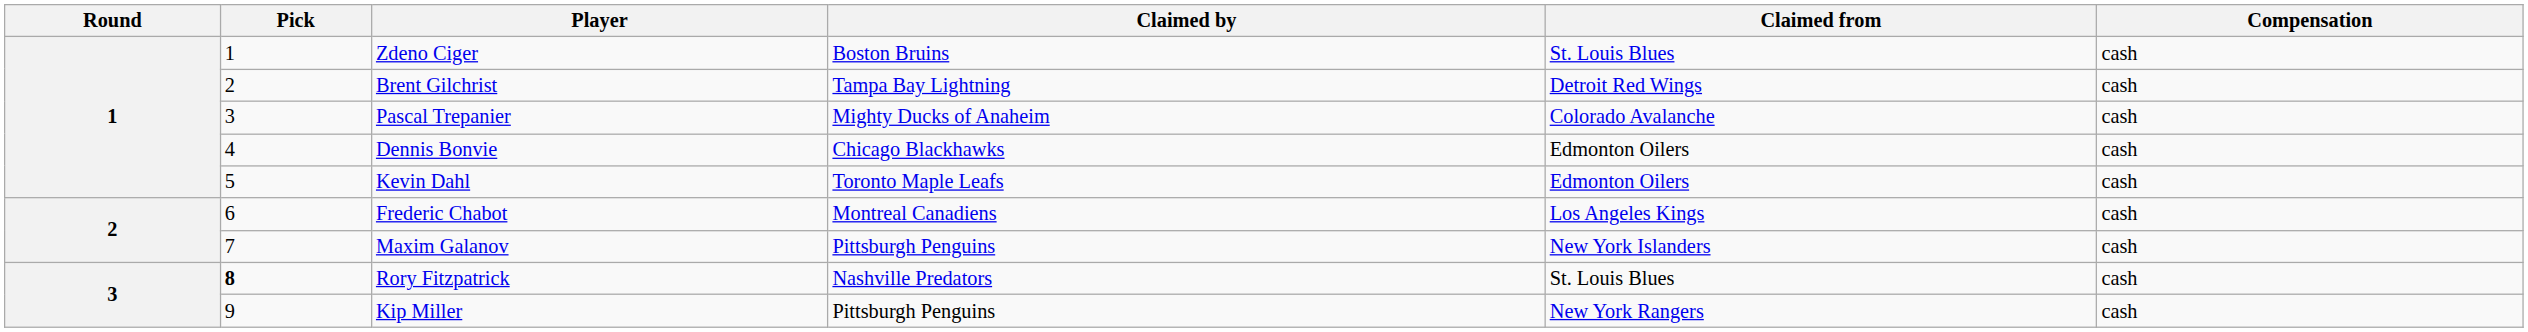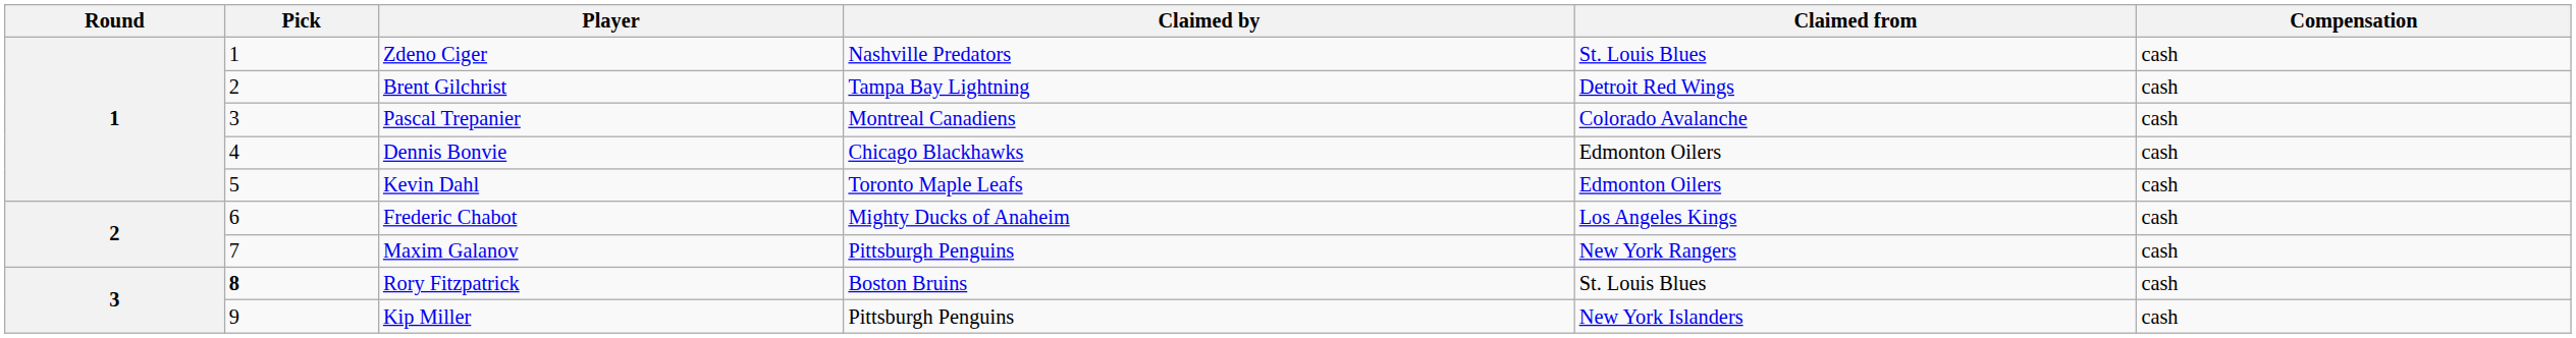 <table class="wikitable" style="width: 100%">
 <tr>
 <th scope="col">Round</th>
 <th scope="col">Pick</th>
 <th scope="col">Player</th>
 <th scope="col">Claimed by</th>
 <th scope="col">Claimed from</th>
 <th scope="col">Compensation</th>
 </tr>
 <tr>
 <th scope="row" rowspan="5">1</th>
 <td>1</td>
 <td><a href='#'>Zdeno Ciger</a></td>
-<td><a href='#'>Boston Bruins</a></td>
+<td><a href='#'>Nashville Predators</a></td>
 <td><a href='#'>St. Louis Blues</a></td>
 <td>cash</td>
 </tr>
 <tr>
 <td>2</td>
 <td><a href='#'>Brent Gilchrist</a></td>
 <td><a href='#'>Tampa Bay Lightning</a></td>
 <td><a href='#'>Detroit Red Wings</a></td>
 <td>cash</td>
 </tr>
 <tr>
 <td>3</td>
 <td><a href='#'>Pascal Trepanier</a></td>
-<td><a href='#'>Mighty Ducks of Anaheim</a></td>
+<td><a href='#'>Montreal Canadiens</a></td>
 <td><a href='#'>Colorado Avalanche</a></td>
 <td>cash</td>
 </tr>
 <tr>
 <td>4</td>
 <td><a href='#'>Dennis Bonvie</a></td>
 <td><a href='#'>Chicago Blackhawks</a></td>
 <td>Edmonton Oilers</td>
 <td>cash</td>
 </tr>
 <tr>
 <td>5</td>
 <td><a href='#'>Kevin Dahl</a></td>
 <td><a href='#'>Toronto Maple Leafs</a></td>
 <td><a href='#'>Edmonton Oilers</a></td>
 <td>cash</td>
 </tr>
 <tr>
 <th scope="row" rowspan="2">2</th>
 <td>6</td>
 <td><a href='#'>Frederic Chabot</a></td>
-<td><a href='#'>Montreal Canadiens</a></td>
+<td><a href='#'>Mighty Ducks of Anaheim</a></td>
 <td><a href='#'>Los Angeles Kings</a></td>
 <td>cash</td>
 </tr>
 <tr>
 <td>7</td>
 <td><a href='#'>Maxim Galanov</a></td>
 <td><a href='#'>Pittsburgh Penguins</a></td>
-<td><a href='#'>New York Islanders</a></td>
+<td><a href='#'>New York Rangers</a></td>
 <td>cash</td>
 </tr>
 <tr>
 <th scope="row" rowspan="2">3</th>
 <td><strong>8</strong></td>
 <td><a href='#'>Rory Fitzpatrick</a></td>
-<td><a href='#'>Nashville Predators</a></td>
+<td><a href='#'>Boston Bruins</a></td>
 <td>St. Louis Blues</td>
 <td>cash</td>
 </tr>
 <tr>
 <td>9</td>
 <td><a href='#'>Kip Miller</a></td>
 <td>Pittsburgh Penguins</td>
-<td><a href='#'>New York Rangers</a></td>
+<td><a href='#'>New York Islanders</a></td>
 <td>cash</td>
 </tr>
 </table>
